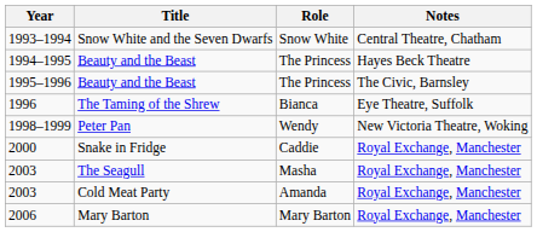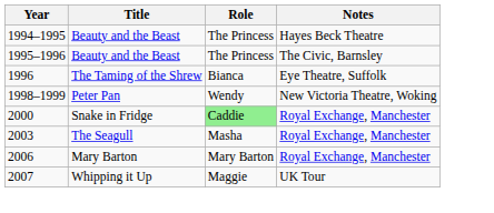 <table class="wikitable sortable">
 <tr>
 <th>Year</th>
 <th>Title</th>
 <th>Role</th>
 <th class="unsortable">Notes</th>
-</tr>
-<tr>
-<td>1993–1994</td>
-<td>Snow White and the Seven Dwarfs</td>
-<td>Snow White</td>
-<td>Central Theatre, Chatham</td>
 </tr>
 <tr>
 <td>1994–1995</td>
 <td><a href='#'>Beauty and the Beast</a></td>
 <td>The Princess</td>
 <td>Hayes Beck Theatre</td>
 </tr>
 <tr>
 <td>1995–1996</td>
 <td><a href='#'>Beauty and the Beast</a></td>
 <td>The Princess</td>
 <td>The Civic, Barnsley</td>
 </tr>
 <tr>
 <td>1996</td>
 <td><a href='#'>The Taming of the Shrew</a></td>
 <td>Bianca</td>
 <td>Eye Theatre, Suffolk</td>
 </tr>
 <tr>
 <td>1998–1999</td>
 <td><a href='#'>Peter Pan</a></td>
 <td>Wendy</td>
 <td>New Victoria Theatre, Woking</td>
 </tr>
 <tr>
 <td>2000</td>
 <td>Snake in Fridge</td>
-<td>Caddie</td>
+<td style="background: lightgreen;">Caddie</td>
 <td><a href='#'>Royal Exchange</a>, <a href='#'>Manchester</a></td>
 </tr>
 <tr>
 <td>2003</td>
 <td><a href='#'>The Seagull</a></td>
 <td>Masha</td>
 <td><a href='#'>Royal Exchange</a>, <a href='#'>Manchester</a></td>
 </tr>
 <tr>
-<td>2003</td>
-<td>Cold Meat Party</td>
-<td>Amanda</td>
-<td><a href='#'>Royal Exchange</a>, <a href='#'>Manchester</a></td>
-</tr>
-<tr>
 <td>2006</td>
 <td>Mary Barton</td>
 <td>Mary Barton</td>
 <td><a href='#'>Royal Exchange</a>, <a href='#'>Manchester</a></td>
 </tr>
+<tr>
+<td>2007</td>
+<td>Whipping it Up</td>
+<td>Maggie</td>
+<td>UK Tour</td>
+</tr>
 </table>
